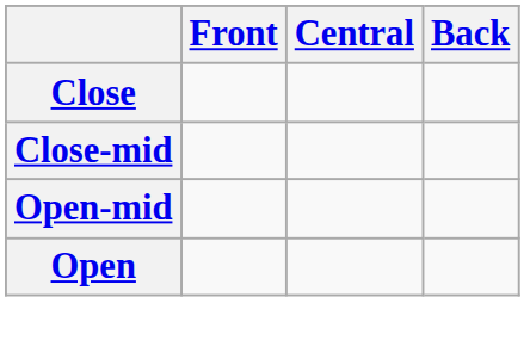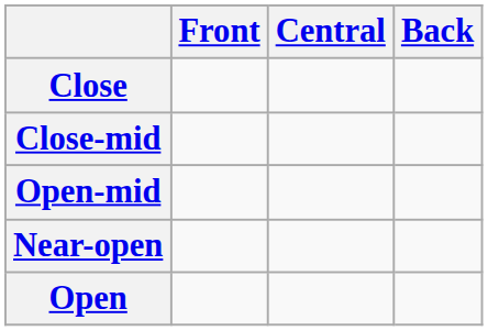 <table class=wikitable style=text-align:center>
 <tr>
 <th></th>
 <th><a href='#'>Front</a></th>
 <th><a href='#'>Central</a></th>
 <th><a href='#'>Back</a></th>
 </tr>
 <tr>
 <th><a href='#'>Close</a></th>
 <td></td>
 <td></td>
 <td></td>
 </tr>
 <tr>
 <th><a href='#'>Close-mid</a></th>
 <td></td>
 <td></td>
 <td></td>
 </tr>
 <tr>
 <th><a href='#'>Open-mid</a></th>
 <td></td>
 <td></td>
 <td></td>
 </tr>
 <tr>
+<th><a href='#'>Near-open</a></th>
+<td></td>
+<td></td>
+<td></td>
+</tr>
+<tr>
 <th><a href='#'>Open</a></th>
 <td></td>
 <td></td>
 <td></td>
 </tr>
 </table>
